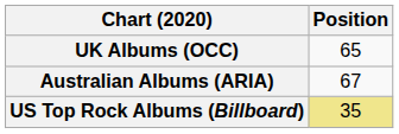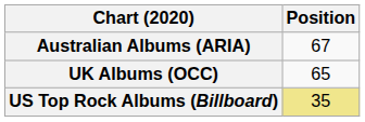 <table class="wikitable plainrowheaders sortable">
 <tr>
 <th scope="col">Chart (2020)</th>
 <th scope="col">Position</th>
 </tr>
 <tr>
+<th scope="row">Australian Albums (ARIA)</th>
+<td style="text-align:center;">67</td>
+</tr>
+<tr>
 <th scope="row">UK Albums (OCC)</th>
 <td style="text-align:center;">65</td>
-</tr>
-<tr>
-<th scope="row">Australian Albums (ARIA)</th>
-<td style="text-align:center;">67</td>
 </tr>
 <tr>
 <th scope="row">US Top Rock Albums (<em>Billboard</em>)</th>
 <td style="background: khaki; text-align:center;">35</td>
 </tr>
 </table>
